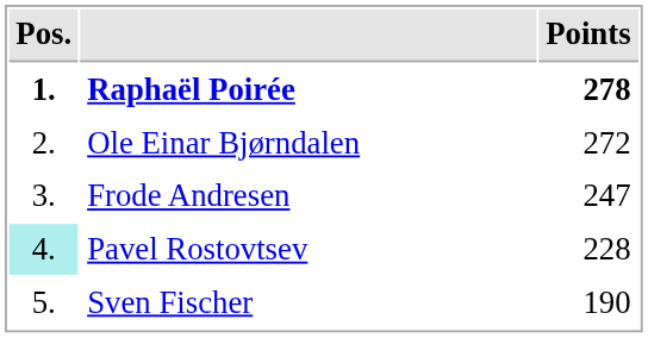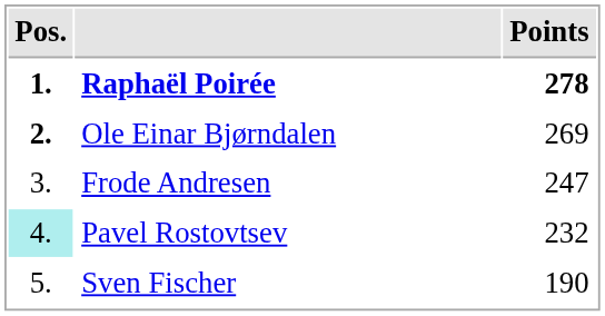 <table cellspacing="1" cellpadding="3" style="border:1px solid #AAAAAA;font-size:90%">
 <tr bgcolor="#E4E4E4">
 <th style="border-bottom:1px solid #AAAAAA" width=10>Pos.</th>
 <th style="border-bottom:1px solid #AAAAAA" width=200></th>
 <th style="border-bottom:1px solid #AAAAAA" width=20>Points</th>
 </tr>
 <tr>
 <td align="center"><strong>1.</strong></td>
 <td> <strong><a href='#'>Raphaël Poirée</a></strong></td>
 <td align="right"><strong>278</strong></td>
 </tr>
 <tr>
-<td align="center">2.</td>
+<td align="center"><strong>2.</strong></td>
 <td> <a href='#'>Ole Einar Bjørndalen</a></td>
-<td align="right">272</td>
+<td align="right">269</td>
 </tr>
 <tr>
 <td align="center">3.</td>
 <td> <a href='#'>Frode Andresen</a></td>
 <td align="right">247</td>
 </tr>
 <tr>
 <td align="center" style="background: paleturquoise;">4.</td>
 <td> <a href='#'>Pavel Rostovtsev</a></td>
-<td align="right">228</td>
+<td align="right">232</td>
 </tr>
 <tr>
 <td align="center">5.</td>
 <td> <a href='#'>Sven Fischer</a></td>
 <td align="right">190</td>
 </tr>
 </table>
